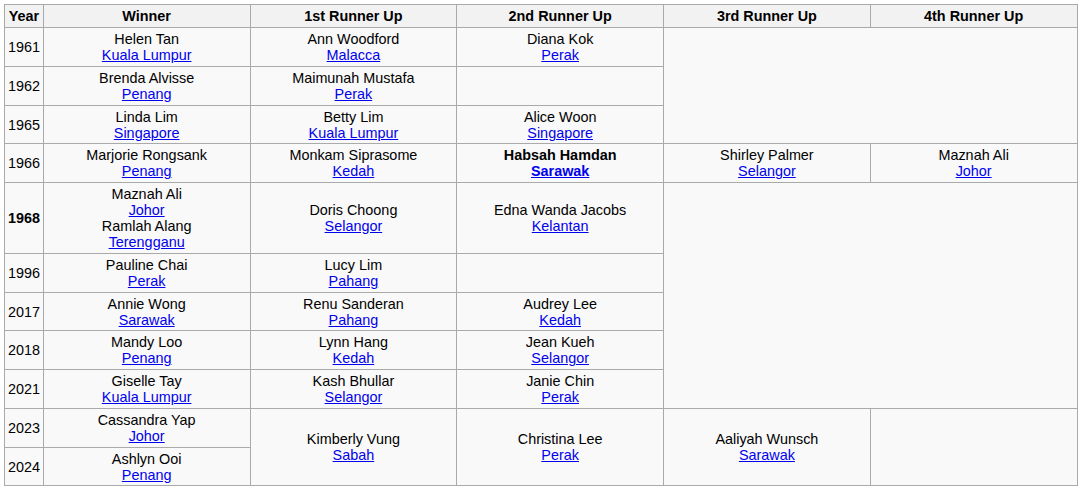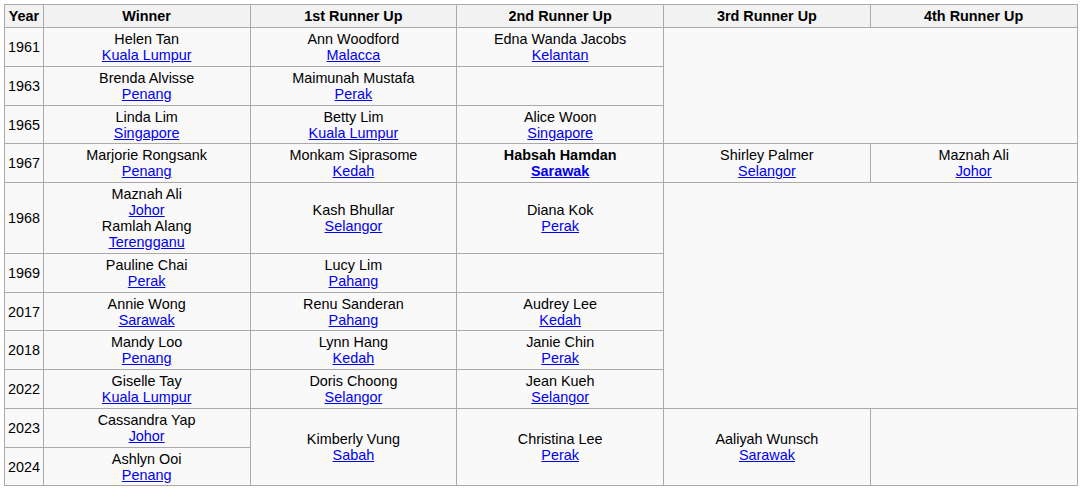 <table class="wikitable" style="font-size: 90%;text-align:center">
 <tr>
 <th width="30">Year</th>
 <th width="200">Winner<br></th>
 <th width="200">1st Runner Up<br></th>
 <th width="200">2nd Runner Up<br></th>
 <th width="200">3rd Runner Up<br></th>
 <th width="200">4th Runner Up<br></th>
 </tr>
 <tr>
 <td>1961</td>
 <td>Helen Tan<br><a href='#'>Kuala Lumpur</a></td>
 <td>Ann Woodford<br><a href='#'>Malacca</a></td>
-<td>Diana Kok<br><a href='#'>Perak</a></td>
+<td>Edna Wanda Jacobs<br><a href='#'>Kelantan</a></td>
 <td colspan="2" rowspan="3"></td>
 </tr>
 <tr>
-<td>1962</td>
+<td>1963</td>
 <td>Brenda Alvisse<br><a href='#'>Penang</a></td>
 <td>Maimunah Mustafa<br><a href='#'>Perak</a></td>
 <td></td>
 </tr>
 <tr>
 <td>1965</td>
 <td>Linda Lim<br><a href='#'>Singapore</a></td>
 <td>Betty Lim<br><a href='#'>Kuala Lumpur</a></td>
 <td>Alice Woon<br><a href='#'>Singapore</a></td>
 </tr>
 <tr>
-<td>1966</td>
+<td>1967</td>
 <td>Marjorie Rongsank<br><a href='#'>Penang</a></td>
 <td>Monkam Siprasome<br><a href='#'>Kedah</a></td>
 <td><strong>Habsah Hamdan<br><a href='#'>Sarawak</a></strong></td>
 <td>Shirley Palmer<br><a href='#'>Selangor</a></td>
 <td>Maznah Ali<br><a href='#'>Johor</a></td>
 </tr>
 <tr>
-<td><strong>1968</strong></td>
+<td>1968</td>
 <td>Maznah Ali<br><a href='#'>Johor</a><br>Ramlah Alang<br><a href='#'>Terengganu</a></td>
-<td>Doris Choong<br><a href='#'>Selangor</a></td>
-<td>Edna Wanda Jacobs<br><a href='#'>Kelantan</a></td>
+<td>Kash Bhullar<br><a href='#'>Selangor</a></td>
+<td>Diana Kok<br><a href='#'>Perak</a></td>
 <td colspan="2" rowspan="5"></td>
 </tr>
 <tr>
-<td>1996</td>
+<td>1969</td>
 <td>Pauline Chai<br><a href='#'>Perak</a></td>
 <td>Lucy Lim<br><a href='#'>Pahang</a></td>
 <td></td>
 </tr>
 <tr>
 <td>2017</td>
 <td>Annie Wong<br><a href='#'>Sarawak</a></td>
 <td>Renu Sanderan<br><a href='#'>Pahang</a></td>
 <td>Audrey Lee<br><a href='#'>Kedah</a></td>
 </tr>
 <tr>
 <td>2018</td>
 <td>Mandy Loo<br><a href='#'>Penang</a></td>
 <td>Lynn Hang<br><a href='#'>Kedah</a></td>
-<td>Jean Kueh<br><a href='#'>Selangor</a></td>
+<td>Janie Chin<br><a href='#'>Perak</a></td>
 </tr>
 <tr>
-<td>2021</td>
+<td>2022</td>
 <td>Giselle Tay<br><a href='#'>Kuala Lumpur</a></td>
-<td>Kash Bhullar<br><a href='#'>Selangor</a></td>
-<td>Janie Chin<br><a href='#'>Perak</a></td>
+<td>Doris Choong<br><a href='#'>Selangor</a></td>
+<td>Jean Kueh<br><a href='#'>Selangor</a></td>
 </tr>
 <tr>
 <td>2023</td>
 <td>Cassandra Yap<br><a href='#'>Johor</a></td>
 <td rowspan="2">Kimberly Vung<br><a href='#'>Sabah</a></td>
 <td rowspan="2">Christina Lee<br><a href='#'>Perak</a></td>
 <td rowspan="2">Aaliyah Wunsch<br><a href='#'>Sarawak</a></td>
 <td rowspan="2"></td>
 </tr>
 <tr>
 <td>2024</td>
 <td>Ashlyn Ooi<br><a href='#'>Penang</a></td>
 </tr>
 </table>
